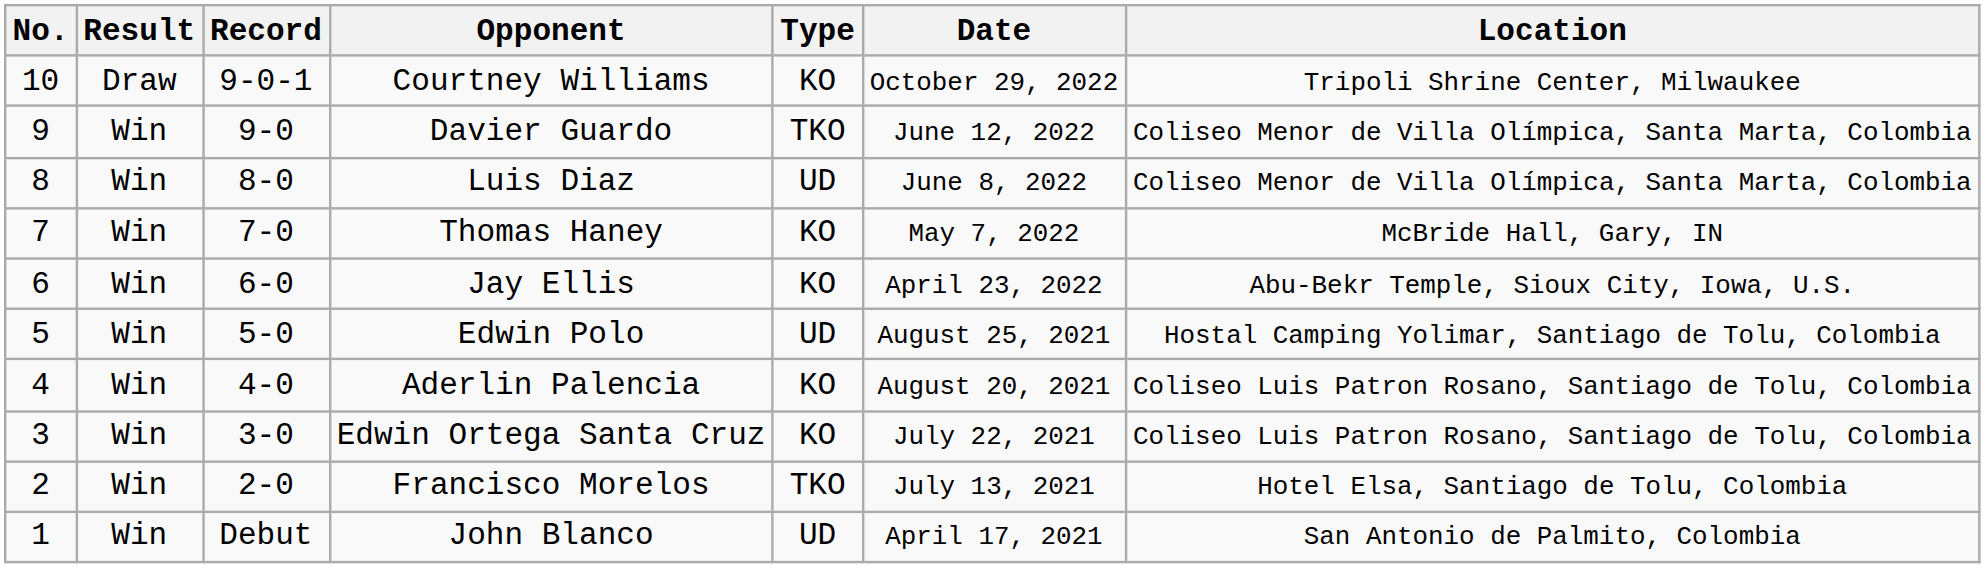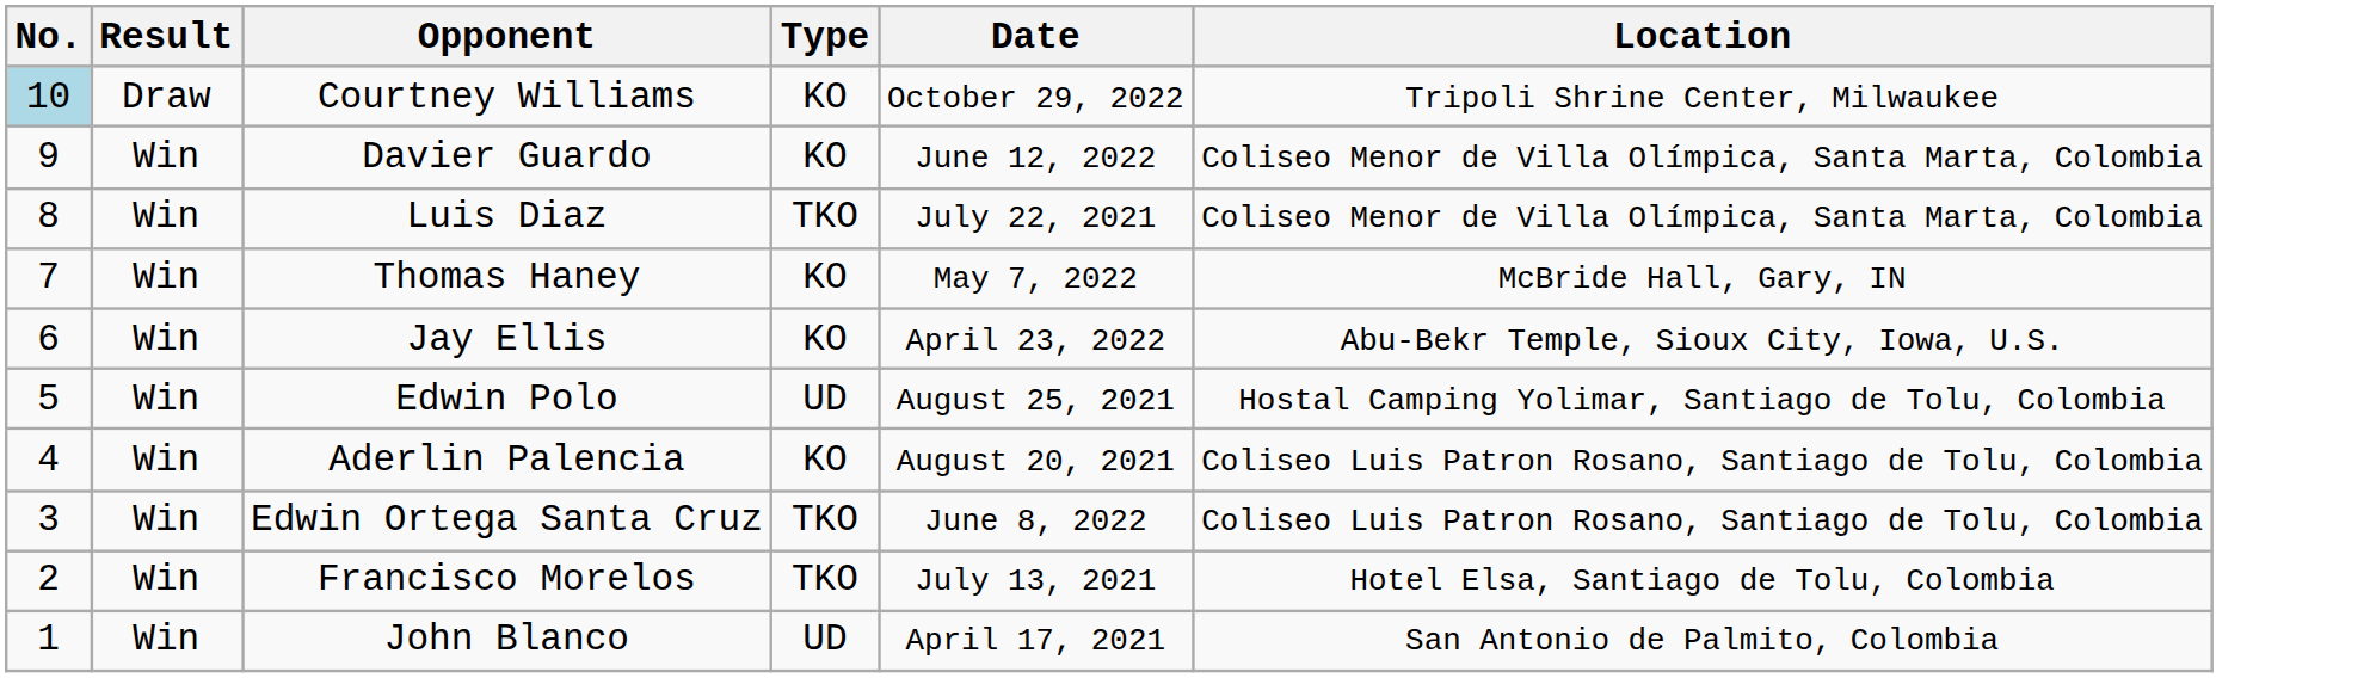 <table class="wikitable"{|class="wikitable" style="text-align:center">
 <tr>
 <th>No.</th>
 <th>Result</th>
-<th>Record</th>
 <th>Opponent</th>
 <th>Type</th>
 <th>Date</th>
 <th>Location</th>
 </tr>
 <tr>
-<td>10</td>
+<td style="background: lightblue;">10</td>
 <td>Draw</td>
-<td>9-0-1</td>
 <td>Courtney Williams</td>
 <td>KO</td>
 <td><small>October 29, 2022</small></td>
 <td><small>Tripoli Shrine Center, Milwaukee</small></td>
 </tr>
 <tr>
 <td>9</td>
 <td>Win</td>
-<td>9-0</td>
 <td>Davier Guardo</td>
-<td>TKO</td>
+<td>KO</td>
 <td><small>June 12, 2022</small></td>
 <td><small>Coliseo Menor de Villa Olímpica, Santa Marta, Colombia</small></td>
 </tr>
 <tr>
 <td>8</td>
 <td>Win</td>
-<td>8-0</td>
 <td>Luis Diaz</td>
-<td>UD</td>
-<td><small>June 8, 2022</small></td>
+<td>TKO</td>
+<td><small>July 22, 2021</small></td>
 <td><small>Coliseo Menor de Villa Olímpica, Santa Marta, Colombia</small></td>
 </tr>
 <tr>
 <td>7</td>
 <td>Win</td>
-<td>7-0</td>
 <td>Thomas Haney</td>
 <td>KO</td>
 <td><small>May 7, 2022</small></td>
 <td><small>McBride Hall, Gary, IN</small></td>
 </tr>
 <tr>
 <td>6</td>
 <td>Win</td>
-<td>6-0</td>
 <td>Jay Ellis</td>
 <td>KO</td>
 <td><small>April 23, 2022</small></td>
 <td><small>Abu-Bekr Temple, Sioux City, Iowa, U.S.</small></td>
 </tr>
 <tr>
 <td>5</td>
 <td>Win</td>
-<td>5-0</td>
 <td>Edwin Polo</td>
 <td>UD</td>
 <td><small>August 25, 2021</small></td>
 <td><small>Hostal Camping Yolimar, Santiago de Tolu, Colombia</small></td>
 </tr>
 <tr>
 <td>4</td>
 <td>Win</td>
-<td>4-0</td>
 <td>Aderlin Palencia</td>
 <td>KO</td>
 <td><small>August 20, 2021</small></td>
 <td><small>Coliseo Luis Patron Rosano, Santiago de Tolu, Colombia</small></td>
 </tr>
 <tr>
 <td>3</td>
 <td>Win</td>
-<td>3-0</td>
 <td>Edwin Ortega Santa Cruz</td>
-<td>KO</td>
-<td><small>July 22, 2021</small></td>
+<td>TKO</td>
+<td><small>June 8, 2022</small></td>
 <td><small>Coliseo Luis Patron Rosano, Santiago de Tolu, Colombia</small></td>
 </tr>
 <tr>
 <td>2</td>
 <td>Win</td>
-<td>2-0</td>
 <td>Francisco Morelos</td>
 <td>TKO</td>
 <td><small>July 13, 2021</small></td>
 <td><small>Hotel Elsa, Santiago de Tolu, Colombia</small></td>
 </tr>
 <tr>
 <td>1</td>
 <td>Win</td>
-<td>Debut</td>
 <td>John Blanco</td>
 <td>UD</td>
 <td><small>April 17, 2021</small></td>
 <td><small>San Antonio de Palmito, Colombia</small></td>
 </tr>
 </table>
